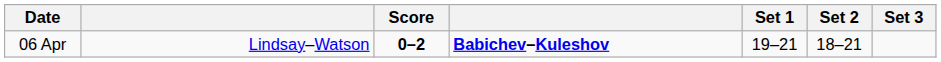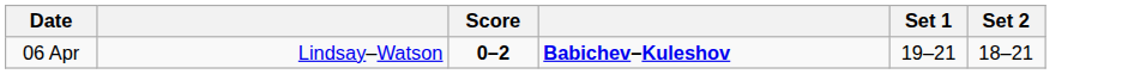 <table class="wikitable" style="text-align: center; font-size:90% ">
 <tr>
 <th width="60">Date</th>
 <th align="right" width="250"></th>
 <th width="60">Score</th>
 <th align="left" width="250"></th>
 <th width="50">Set 1</th>
 <th width="50">Set 2</th>
-<th width="50">Set 3</th>
 </tr>
 <tr>
 <td>06 Apr</td>
 <td align=right><a href='#'>Lindsay</a>–<a href='#'>Watson</a> </td>
 <td align=center><strong>0–2</strong></td>
 <td align=left><strong> <a href='#'>Babichev</a>–<a href='#'>Kuleshov</a></strong></td>
 <td>19–21</td>
 <td>18–21</td>
-<td></td>
 </tr>
 </table>
